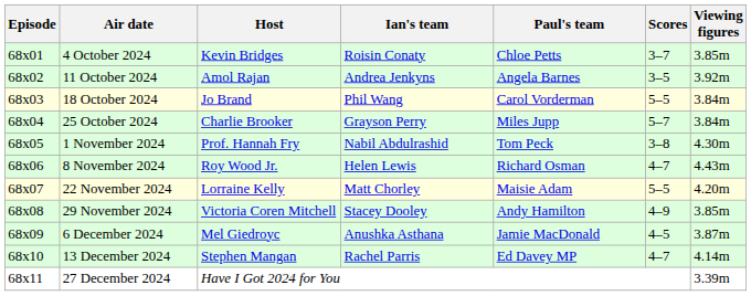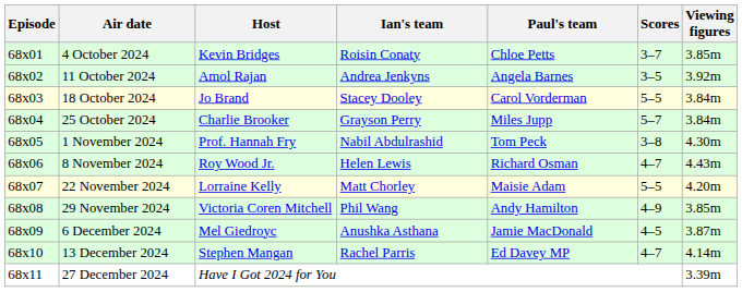 <table class="wikitable"  style="width:840px; background:#dfd;">
 <tr>
 <th style="width:5%;">Episode</th>
 <th style="width:21%;">Air date</th>
 <th style="width:22%;">Host</th>
 <th style="width:23%;">Ian's team</th>
 <th style="width:23%;">Paul's team</th>
 <th style="width:5%;">Scores</th>
 <th style="width:120%;">Viewing figures</th>
 </tr>
 <tr>
 <td>68x01</td>
 <td>4 October 2024</td>
 <td><a href='#'>Kevin Bridges</a></td>
 <td><a href='#'>Roisin Conaty</a></td>
 <td><a href='#'>Chloe Petts</a></td>
 <td>3–7</td>
 <td>3.85m</td>
 </tr>
 <tr>
 <td>68x02</td>
 <td>11 October 2024</td>
 <td><a href='#'>Amol Rajan</a></td>
 <td><a href='#'>Andrea Jenkyns</a></td>
 <td><a href='#'>Angela Barnes</a></td>
 <td>3–5</td>
 <td>3.92m</td>
 </tr>
 <tr style="background:#ffd;">
 <td>68x03</td>
 <td>18 October 2024</td>
 <td><a href='#'>Jo Brand</a></td>
-<td><a href='#'>Phil Wang</a></td>
+<td><a href='#'>Stacey Dooley</a></td>
 <td><a href='#'>Carol Vorderman</a></td>
 <td>5–5</td>
 <td>3.84m</td>
 </tr>
 <tr>
 <td>68x04</td>
 <td>25 October 2024</td>
 <td><a href='#'>Charlie Brooker</a></td>
 <td><a href='#'>Grayson Perry</a></td>
 <td><a href='#'>Miles Jupp</a></td>
 <td>5–7</td>
 <td>3.84m</td>
 </tr>
 <tr>
 <td>68x05</td>
 <td>1 November 2024</td>
 <td><a href='#'>Prof. Hannah Fry</a></td>
 <td><a href='#'>Nabil Abdulrashid</a></td>
 <td><a href='#'>Tom Peck</a></td>
 <td>3–8</td>
 <td>4.30m</td>
 </tr>
 <tr>
 <td>68x06</td>
 <td>8 November 2024</td>
 <td><a href='#'>Roy Wood Jr.</a></td>
 <td><a href='#'>Helen Lewis</a></td>
 <td><a href='#'>Richard Osman</a></td>
 <td>4–7</td>
 <td>4.43m</td>
 </tr>
 <tr style="background:#ffd;">
 <td>68x07</td>
 <td>22 November 2024</td>
 <td><a href='#'>Lorraine Kelly</a></td>
 <td><a href='#'>Matt Chorley</a></td>
 <td><a href='#'>Maisie Adam</a></td>
 <td>5–5</td>
 <td>4.20m</td>
 </tr>
 <tr>
 <td>68x08</td>
 <td>29 November 2024</td>
 <td><a href='#'>Victoria Coren Mitchell</a></td>
-<td><a href='#'>Stacey Dooley</a></td>
+<td><a href='#'>Phil Wang</a></td>
 <td><a href='#'>Andy Hamilton</a></td>
 <td>4–9</td>
 <td>3.85m</td>
 </tr>
 <tr>
 <td>68x09</td>
 <td>6 December 2024</td>
 <td><a href='#'>Mel Giedroyc</a></td>
 <td><a href='#'>Anushka Asthana</a></td>
 <td><a href='#'>Jamie MacDonald</a></td>
 <td>4–5</td>
 <td>3.87m</td>
 </tr>
 <tr>
 <td>68x10</td>
 <td>13 December 2024</td>
 <td><a href='#'>Stephen Mangan</a></td>
 <td><a href='#'>Rachel Parris</a></td>
 <td><a href='#'>Ed Davey MP</a></td>
 <td>4–7</td>
 <td>4.14m</td>
 </tr>
 <tr style="background:#fff;">
 <td>68x11</td>
 <td>27 December 2024</td>
 <td colspan="4"><em>Have I Got 2024 for You</em></td>
 <td>3.39m</td>
 </tr>
 </table>
